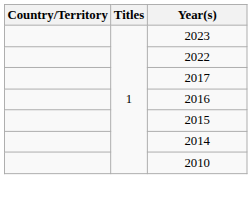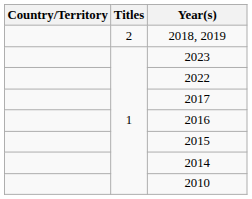 <table class="wikitable sortable" style="font-size:85%;">
 <tr>
 <th width="100">Country/Territory</th>
 <th width="20">Titles</th>
 <th width="100">Year(s)</th>
+</tr>
+<tr>
+<td></td>
+<td style="text-align:center;">2</td>
+<td style="text-align:center;">2018, 2019</td>
 </tr>
 <tr>
 <td></td>
 <td rowspan="7" style="text-align:center;">1</td>
 <td style="text-align:center;">2023</td>
 </tr>
 <tr>
 <td></td>
 <td style="text-align:center;">2022</td>
 </tr>
 <tr>
 <td></td>
 <td style="text-align:center;">2017</td>
 </tr>
 <tr>
 <td></td>
 <td style="text-align:center;">2016</td>
 </tr>
 <tr>
 <td></td>
 <td style="text-align:center;">2015</td>
 </tr>
 <tr>
 <td></td>
 <td style="text-align:center;">2014</td>
 </tr>
 <tr>
 <td></td>
 <td style="text-align:center;">2010</td>
 </tr>
 </table>
